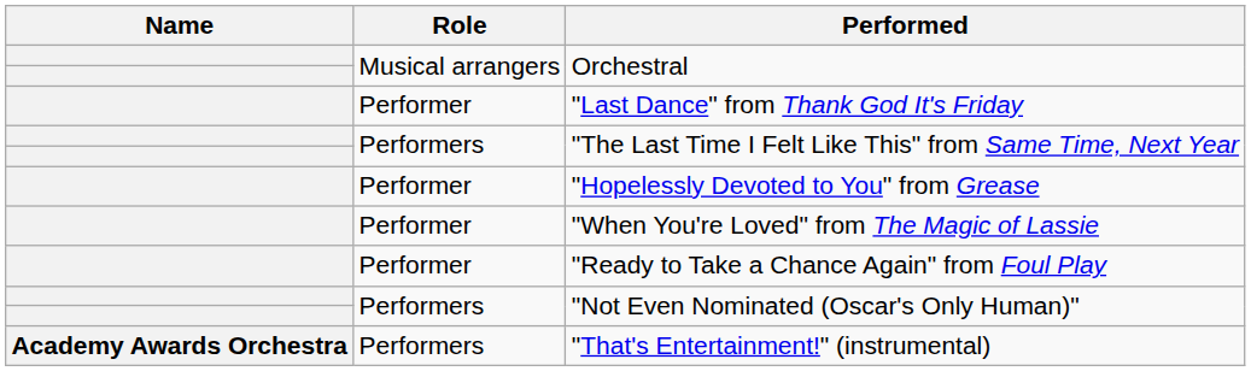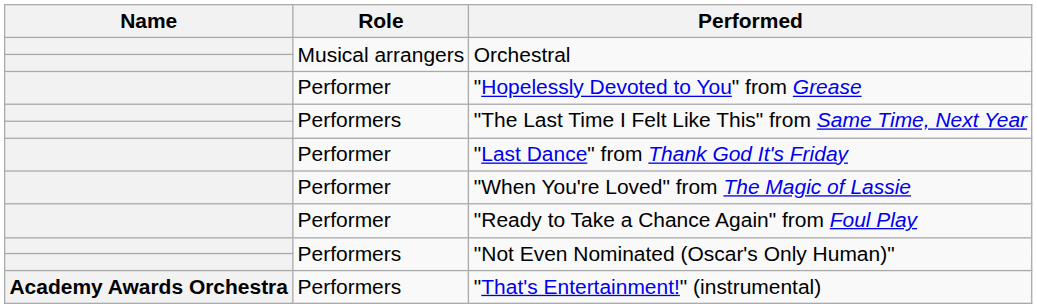 <table class="wikitable plainrowheaders sortable">
 <tr>
 <th scope="col">Name</th>
 <th scope="col">Role</th>
 <th scope="col">Performed</th>
 </tr>
 <tr>
 <th scope="row"></th>
 <td rowspan="2">Musical arrangers</td>
 <td rowspan="2">Orchestral</td>
 </tr>
 <tr>
 <th scope="row"></th>
 </tr>
 <tr>
 <th scope="row"></th>
 <td>Performer</td>
-<td>"<a href='#'>Last Dance</a>" from <em><a href='#'>Thank God It's Friday</a></em></td>
+<td>"<a href='#'>Hopelessly Devoted to You</a>" from <em><a href='#'>Grease</a></em></td>
 </tr>
 <tr>
 <th scope="row"></th>
 <td rowspan="2">Performers</td>
 <td rowspan="2">"The Last Time I Felt Like This" from <em><a href='#'>Same Time, Next Year</a></em></td>
 </tr>
 <tr>
 <th scope="row"></th>
 </tr>
 <tr>
 <th scope="row"></th>
 <td>Performer</td>
-<td>"<a href='#'>Hopelessly Devoted to You</a>" from <em><a href='#'>Grease</a></em></td>
+<td>"<a href='#'>Last Dance</a>" from <em><a href='#'>Thank God It's Friday</a></em></td>
 </tr>
 <tr>
 <th scope="row"></th>
 <td>Performer</td>
 <td>"When You're Loved" from <em><a href='#'>The Magic of Lassie</a></em></td>
 </tr>
 <tr>
 <th scope="row"></th>
 <td>Performer</td>
 <td>"Ready to Take a Chance Again" from <em><a href='#'>Foul Play</a></em></td>
 </tr>
 <tr>
 <th scope="row"></th>
 <td rowspan="2">Performers</td>
 <td rowspan="2">"Not Even Nominated (Oscar's Only Human)"</td>
 </tr>
 <tr>
 <th scope="row"></th>
 </tr>
 <tr>
 <th scope="row">Academy Awards Orchestra</th>
 <td>Performers</td>
 <td>"<a href='#'>That's Entertainment!</a>" (instrumental)</td>
 </tr>
 </table>
